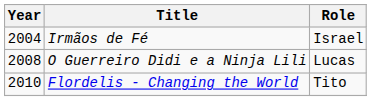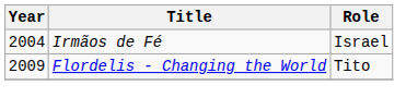 <table class="wikitable">
 <tr>
 <th>Year</th>
 <th>Title</th>
 <th>Role</th>
 </tr>
 <tr>
 <td>2004</td>
 <td><em>Irmãos de Fé</em></td>
 <td>Israel</td>
 </tr>
 <tr>
-<td>2008</td>
-<td><em>O Guerreiro Didi e a Ninja Lili</em></td>
-<td>Lucas</td>
-</tr>
-<tr>
-<td>2010</td>
+<td>2009</td>
 <td><em><a href='#'>Flordelis - Changing the World</a></em></td>
 <td>Tito</td>
 </tr>
 <tr>
 </tr>
 </table>
